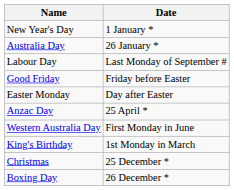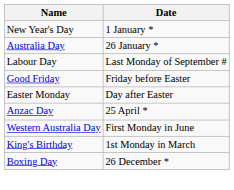 <table class="wikitable">
 <tr>
 <th>Name</th>
 <th>Date</th>
 </tr>
 <tr>
 <td>New Year's Day</td>
 <td>1 January *</td>
 </tr>
 <tr>
 <td><a href='#'>Australia Day</a></td>
 <td>26 January *</td>
 </tr>
 <tr>
 <td>Labour Day</td>
 <td>Last Monday of September #</td>
 </tr>
 <tr>
 <td><a href='#'>Good Friday</a></td>
 <td>Friday before Easter</td>
 </tr>
 <tr>
 <td>Easter Monday</td>
 <td>Day after Easter</td>
 </tr>
 <tr>
 <td><a href='#'>Anzac Day</a></td>
 <td>25 April *</td>
 </tr>
 <tr>
 <td><a href='#'>Western Australia Day</a></td>
 <td>First Monday in June</td>
 </tr>
 <tr>
 <td><a href='#'>King's Birthday</a></td>
 <td>1st Monday in March</td>
 </tr>
 <tr>
-<td><a href='#'>Christmas</a></td>
-<td>25 December *</td>
-</tr>
-<tr>
 <td><a href='#'>Boxing Day</a></td>
 <td>26 December *</td>
 </tr>
 </table>
